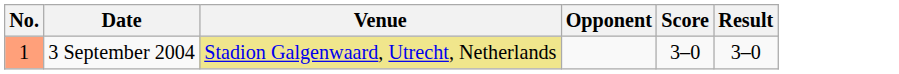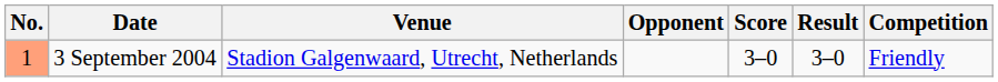 <table class="wikitable sortable">
 <tr>
 <th scope="col">No.</th>
 <th scope="col">Date</th>
 <th scope="col">Venue</th>
 <th scope="col">Opponent</th>
 <th scope="col">Score</th>
 <th scope="col">Result</th>
+<th scope="col">Competition</th>
 </tr>
 <tr>
 <td style="background: lightsalmon; text-align:center">1</td>
 <td>3 September 2004</td>
-<td style="background: khaki;"><a href='#'>Stadion Galgenwaard</a>, <a href='#'>Utrecht</a>, Netherlands</td>
+<td><a href='#'>Stadion Galgenwaard</a>, <a href='#'>Utrecht</a>, Netherlands</td>
 <td></td>
 <td style="text-align:center">3–0</td>
 <td style="text-align:center">3–0</td>
+<td><a href='#'>Friendly</a></td>
 </tr>
 </table>
